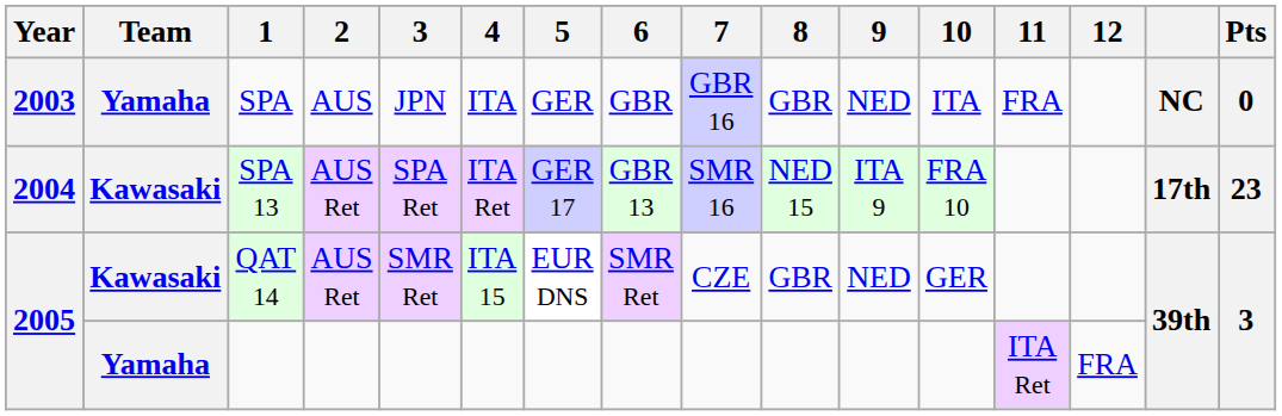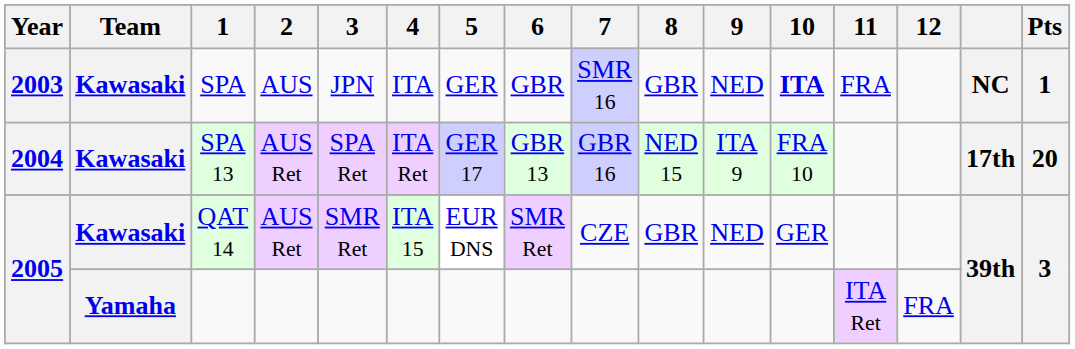 <table class="wikitable" style="text-align:center; font-size:90%">
 <tr>
 <th>Year</th>
 <th>Team</th>
 <th>1</th>
 <th>2</th>
 <th>3</th>
 <th>4</th>
 <th>5</th>
 <th>6</th>
 <th>7</th>
 <th>8</th>
 <th>9</th>
 <th>10</th>
 <th>11</th>
 <th>12</th>
 <th></th>
 <th>Pts</th>
 </tr>
 <tr>
 <th><a href='#'>2003</a></th>
-<th><a href='#'>Yamaha</a></th>
+<th><a href='#'>Kawasaki</a></th>
 <td><a href='#'>SPA</a></td>
 <td><a href='#'>AUS</a></td>
 <td><a href='#'>JPN</a></td>
 <td><a href='#'>ITA</a></td>
 <td><a href='#'>GER</a></td>
 <td><a href='#'>GBR</a></td>
-<td style="background:#CFCFFF;"><a href='#'>GBR</a><br><small>16</small></td>
+<td style="background:#CFCFFF;"><a href='#'>SMR</a><br><small>16</small></td>
 <td><a href='#'>GBR</a></td>
 <td><a href='#'>NED</a></td>
-<td><a href='#'>ITA</a></td>
+<td><strong><a href='#'>ITA</a></strong></td>
 <td><a href='#'>FRA</a></td>
 <td></td>
 <th>NC</th>
-<th>0</th>
+<th>1</th>
 </tr>
 <tr>
 <th><a href='#'>2004</a></th>
 <th><a href='#'>Kawasaki</a></th>
 <td style="background:#DFFFDF;"><a href='#'>SPA</a><br><small>13</small></td>
 <td style="background:#EFCFFF;"><a href='#'>AUS</a><br><small>Ret</small></td>
 <td style="background:#EFCFFF;"><a href='#'>SPA</a><br><small>Ret</small></td>
 <td style="background:#EFCFFF;"><a href='#'>ITA</a><br><small>Ret</small></td>
 <td style="background:#CFCFFF;"><a href='#'>GER</a><br><small>17</small></td>
 <td style="background:#DFFFDF;"><a href='#'>GBR</a><br><small>13</small></td>
-<td style="background:#CFCFFF;"><a href='#'>SMR</a><br><small>16</small></td>
+<td style="background:#CFCFFF;"><a href='#'>GBR</a><br><small>16</small></td>
 <td style="background:#DFFFDF;"><a href='#'>NED</a><br><small>15</small></td>
 <td style="background:#DFFFDF;"><a href='#'>ITA</a><br><small>9</small></td>
 <td style="background:#DFFFDF;"><a href='#'>FRA</a><br><small>10</small></td>
 <td></td>
 <td></td>
 <th>17th</th>
-<th>23</th>
+<th>20</th>
 </tr>
 <tr>
 <th rowspan=2><a href='#'>2005</a></th>
 <th><a href='#'>Kawasaki</a></th>
 <td style="background:#DFFFDF;"><a href='#'>QAT</a><br><small>14</small></td>
 <td style="background:#EFCFFF;"><a href='#'>AUS</a><br><small>Ret</small></td>
 <td style="background:#EFCFFF;"><a href='#'>SMR</a><br><small>Ret</small></td>
 <td style="background:#DFFFDF;"><a href='#'>ITA</a><br><small>15</small></td>
 <td style="background:#FFFFFF;"><a href='#'>EUR</a><br><small>DNS</small></td>
 <td style="background:#EFCFFF;"><a href='#'>SMR</a><br><small>Ret</small></td>
 <td><a href='#'>CZE</a></td>
 <td><a href='#'>GBR</a></td>
 <td><a href='#'>NED</a></td>
 <td><a href='#'>GER</a></td>
 <td></td>
 <td></td>
 <th rowspan=2>39th</th>
 <th rowspan=2>3</th>
 </tr>
 <tr>
 <th><a href='#'>Yamaha</a></th>
 <td></td>
 <td></td>
 <td></td>
 <td></td>
 <td></td>
 <td></td>
 <td></td>
 <td></td>
 <td></td>
 <td></td>
 <td style="background:#EFCFFF;"><a href='#'>ITA</a><br><small>Ret</small></td>
 <td><a href='#'>FRA</a></td>
 </tr>
 </table>
